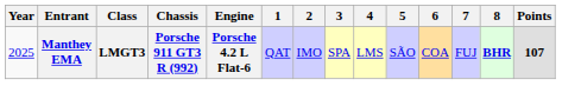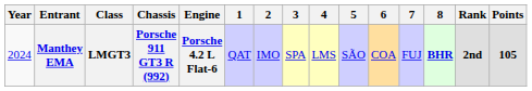 <table class="wikitable" style="text-align:center; font-size:90%">
 <tr>
 <th>Year</th>
 <th>Entrant</th>
 <th>Class</th>
 <th>Chassis</th>
 <th>Engine</th>
 <th>1</th>
 <th>2</th>
 <th>3</th>
 <th>4</th>
 <th>5</th>
 <th>6</th>
 <th>7</th>
 <th>8</th>
+<th>Rank</th>
 <th>Points</th>
 </tr>
 <tr>
-<td><a href='#'>2025</a></td>
+<td><a href='#'>2024</a></td>
 <th><a href='#'>Manthey EMA</a></th>
 <th>LMGT3</th>
 <th><a href='#'>Porsche 911 GT3 R (992)</a></th>
 <th><a href='#'>Porsche</a> 4.2 L Flat-6</th>
 <td style="background:#CFCFFF;"><a href='#'>QAT</a><br></td>
 <td style="background:#CFCFFF;"><a href='#'>IMO</a><br></td>
 <td style="background:#ffffbf;"><a href='#'>SPA</a><br></td>
 <td style="background:#ffffbf;"><a href='#'>LMS</a><br></td>
 <td style="background:#CFCFFF;"><a href='#'>SÃO</a><br></td>
 <td style="background:#ffdf9f;"><a href='#'>COA</a><br></td>
 <td style="background:#CFCFFF;"><a href='#'>FUJ</a><br></td>
 <td style="background:#dfffdf;"><strong><a href='#'>BHR</a><br></strong></td>
-<th style="background:#dfdfdf;">107</th>
+<th style="background:#dfdfdf;">2nd</th>
+<th style="background:#dfdfdf;">105</th>
 </tr>
 </table>
